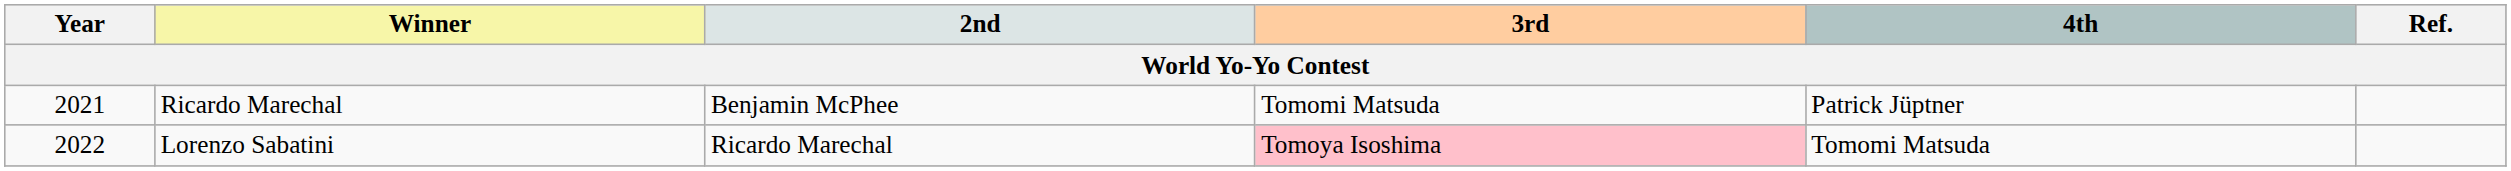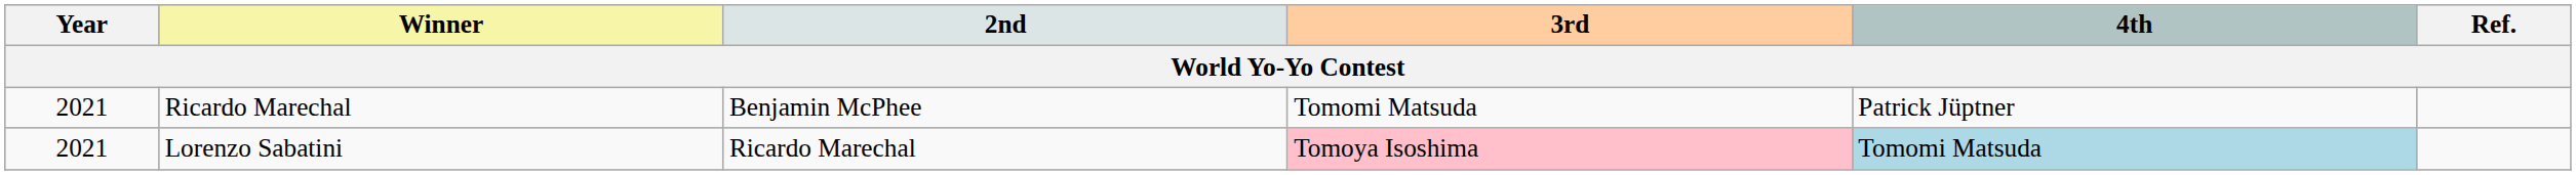 <table class="wikitable" width="100%">
 <tr>
 <th width="6%">Year</th>
 <th style="background-color: #F7F6A8;" width="22%">Winner</th>
 <th style="background-color: #DCE5E5;" width="22%">2nd</th>
 <th style="background-color: #FFCDA0;" width="22%">3rd</th>
 <th style="background-color: #B0C4C4;" width="22%">4th</th>
 <th width="6%">Ref.</th>
 </tr>
 <tr>
 <th colspan="6">World Yo-Yo Contest</th>
 </tr>
 <tr>
 <td align="center">2021</td>
 <td>Ricardo Marechal</td>
 <td>Benjamin McPhee</td>
 <td>Tomomi Matsuda</td>
 <td>Patrick Jüptner</td>
 <td></td>
 </tr>
 <tr>
-<td align="center">2022</td>
+<td align="center">2021</td>
 <td>Lorenzo Sabatini</td>
 <td>Ricardo Marechal</td>
 <td style="background: pink;">Tomoya Isoshima</td>
-<td>Tomomi Matsuda</td>
+<td style="background: lightblue;">Tomomi Matsuda</td>
 <td></td>
 </tr>
 </table>
